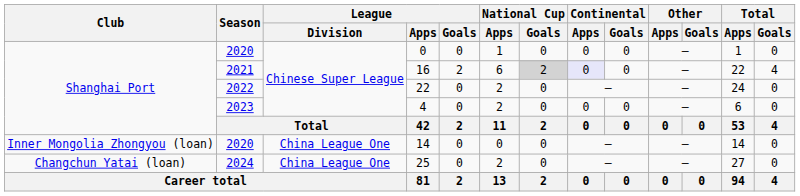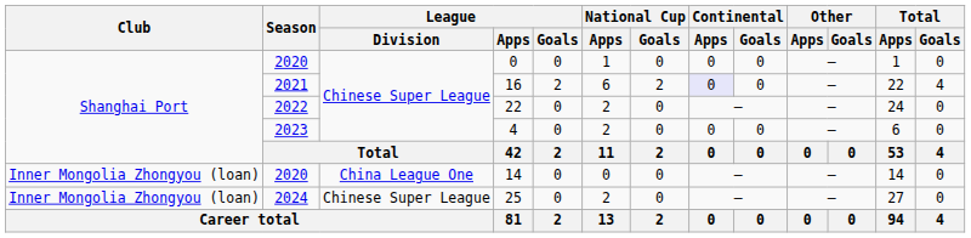 <table class="wikitable" style="text-align: center">
 <tr>
 <th rowspan="2">Club</th>
 <th rowspan="2">Season</th>
 <th colspan="3">League</th>
 <th colspan="2">National Cup</th>
 <th colspan="2">Continental</th>
 <th colspan="2">Other</th>
 <th colspan="2">Total</th>
 </tr>
 <tr>
 <th>Division</th>
 <th>Apps</th>
 <th>Goals</th>
 <th>Apps</th>
 <th>Goals</th>
 <th>Apps</th>
 <th>Goals</th>
 <th>Apps</th>
 <th>Goals</th>
 <th>Apps</th>
 <th>Goals</th>
 </tr>
 <tr>
 <td rowspan=5><a href='#'>Shanghai Port</a></td>
 <td><a href='#'>2020</a></td>
 <td rowspan=4><a href='#'>Chinese Super League</a></td>
 <td>0</td>
 <td>0</td>
 <td>1</td>
 <td>0</td>
 <td>0</td>
 <td>0</td>
 <td colspan="2">–</td>
 <td>1</td>
 <td>0</td>
 </tr>
 <tr>
 <td><a href='#'>2021</a></td>
 <td>16</td>
 <td>2</td>
 <td>6</td>
-<td style="background: lightgrey;">2</td>
+<td>2</td>
 <td style="background: lavender;">0</td>
 <td>0</td>
 <td colspan="2">–</td>
 <td>22</td>
 <td>4</td>
 </tr>
 <tr>
 <td><a href='#'>2022</a></td>
 <td>22</td>
 <td>0</td>
 <td>2</td>
 <td>0</td>
 <td colspan="2">–</td>
 <td colspan="2">–</td>
 <td>24</td>
 <td>0</td>
 </tr>
 <tr>
 <td><a href='#'>2023</a></td>
 <td>4</td>
 <td>0</td>
 <td>2</td>
 <td>0</td>
 <td>0</td>
 <td>0</td>
 <td colspan="2">–</td>
 <td>6</td>
 <td>0</td>
 </tr>
 <tr>
 <th colspan=2>Total</th>
 <th>42</th>
 <th>2</th>
 <th>11</th>
 <th>2</th>
 <th>0</th>
 <th>0</th>
 <th>0</th>
 <th>0</th>
 <th>53</th>
 <th>4</th>
 </tr>
 <tr>
 <td><a href='#'>Inner Mongolia Zhongyou</a> (loan)</td>
 <td><a href='#'>2020</a></td>
 <td><a href='#'>China League One</a></td>
 <td>14</td>
 <td>0</td>
 <td>0</td>
 <td>0</td>
 <td colspan="2">–</td>
 <td colspan="2">–</td>
 <td>14</td>
 <td>0</td>
 </tr>
 <tr>
-<td><a href='#'>Changchun Yatai</a> (loan)</td>
+<td><a href='#'>Inner Mongolia Zhongyou</a> (loan)</td>
 <td><a href='#'>2024</a></td>
-<td><a href='#'>China League One</a></td>
+<td>Chinese Super League</td>
 <td>25</td>
 <td>0</td>
 <td>2</td>
 <td>0</td>
 <td colspan="2">–</td>
 <td colspan="2">–</td>
 <td>27</td>
 <td>0</td>
 </tr>
 <tr>
 <th colspan=3>Career total</th>
 <th>81</th>
 <th>2</th>
 <th>13</th>
 <th>2</th>
 <th>0</th>
 <th>0</th>
 <th>0</th>
 <th>0</th>
 <th>94</th>
 <th>4</th>
 </tr>
 </table>
